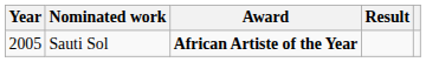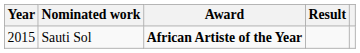 <table class ="wikitable">
 <tr>
 <th>Year</th>
 <th>Nominated work</th>
 <th>Award</th>
 <th>Result</th>
 <th></th>
 </tr>
 <tr>
-<td>2005</td>
+<td>2015</td>
 <td>Sauti Sol</td>
 <td><strong>African Artiste of the Year</strong></td>
 <td></td>
 <td></td>
 </tr>
 </table>
